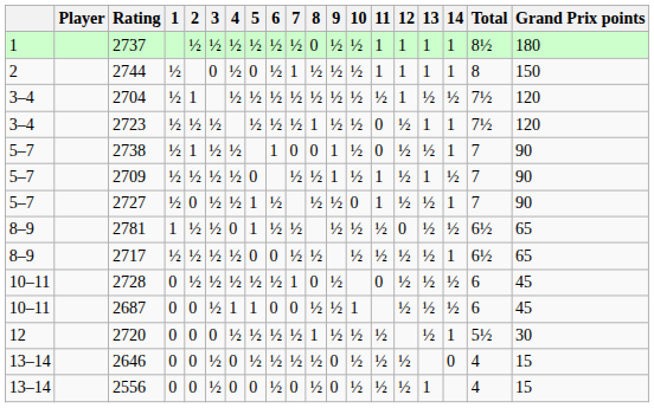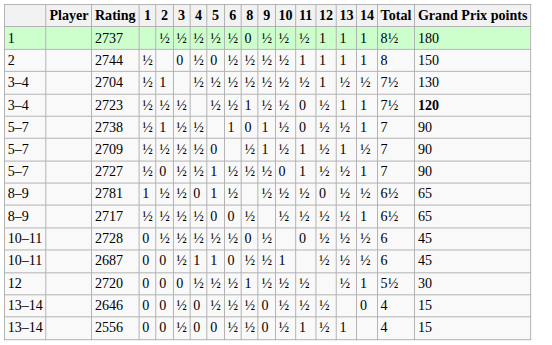 <table class="wikitable">
 <tr>
 <th></th>
 <th>Player</th>
 <th>Rating</th>
 <th>1</th>
 <th>2</th>
 <th>3</th>
 <th>4</th>
 <th>5</th>
 <th>6</th>
-<th>7</th>
 <th>8</th>
 <th>9</th>
 <th>10</th>
 <th>11</th>
 <th>12</th>
 <th>13</th>
 <th>14</th>
 <th>Total</th>
 <th>Grand Prix points</th>
 </tr>
 <tr style="background:#ccffcc;">
 <td>1</td>
 <td><strong></strong></td>
 <td>2737</td>
 <td></td>
 <td>½</td>
 <td>½</td>
 <td>½</td>
 <td>½</td>
 <td>½</td>
-<td>½</td>
 <td>0</td>
 <td>½</td>
 <td>½</td>
-<td>1</td>
+<td>½</td>
 <td>1</td>
 <td>1</td>
 <td>1</td>
 <td>8½</td>
 <td>180</td>
 </tr>
 <tr>
 <td>2</td>
 <td></td>
 <td>2744</td>
 <td>½</td>
 <td></td>
 <td>0</td>
 <td>½</td>
 <td>0</td>
 <td>½</td>
-<td>1</td>
 <td>½</td>
 <td>½</td>
 <td>½</td>
 <td>1</td>
 <td>1</td>
 <td>1</td>
 <td>1</td>
 <td>8</td>
 <td>150</td>
 </tr>
 <tr>
 <td>3–4</td>
 <td></td>
 <td>2704</td>
 <td>½</td>
 <td>1</td>
 <td></td>
 <td>½</td>
 <td>½</td>
 <td>½</td>
 <td>½</td>
 <td>½</td>
 <td>½</td>
 <td>½</td>
-<td>½</td>
 <td>1</td>
 <td>½</td>
 <td>½</td>
 <td>7½</td>
-<td>120</td>
+<td>130</td>
 </tr>
 <tr>
 <td>3–4</td>
 <td></td>
 <td>2723</td>
 <td>½</td>
 <td>½</td>
 <td>½</td>
 <td></td>
 <td>½</td>
 <td>½</td>
-<td>½</td>
 <td>1</td>
 <td>½</td>
 <td>½</td>
 <td>0</td>
 <td>½</td>
 <td>1</td>
 <td>1</td>
 <td>7½</td>
-<td>120</td>
+<td><strong>120</strong></td>
 </tr>
 <tr>
 <td>5–7</td>
 <td></td>
 <td>2738</td>
 <td>½</td>
 <td>1</td>
 <td>½</td>
 <td>½</td>
 <td></td>
 <td>1</td>
-<td>0</td>
 <td>0</td>
 <td>1</td>
 <td>½</td>
 <td>0</td>
 <td>½</td>
 <td>½</td>
 <td>1</td>
 <td>7</td>
 <td>90</td>
 </tr>
 <tr>
 <td>5–7</td>
 <td></td>
 <td>2709</td>
 <td>½</td>
 <td>½</td>
 <td>½</td>
 <td>½</td>
 <td>0</td>
 <td></td>
 <td>½</td>
-<td>½</td>
 <td>1</td>
 <td>½</td>
 <td>1</td>
 <td>½</td>
 <td>1</td>
 <td>½</td>
 <td>7</td>
 <td>90</td>
 </tr>
 <tr>
 <td>5–7</td>
 <td></td>
 <td>2727</td>
 <td>½</td>
 <td>0</td>
 <td>½</td>
 <td>½</td>
 <td>1</td>
 <td>½</td>
-<td></td>
 <td>½</td>
 <td>½</td>
 <td>0</td>
 <td>1</td>
 <td>½</td>
 <td>½</td>
 <td>1</td>
 <td>7</td>
 <td>90</td>
 </tr>
 <tr>
 <td>8–9</td>
 <td></td>
 <td>2781</td>
 <td>1</td>
 <td>½</td>
 <td>½</td>
 <td>0</td>
 <td>1</td>
-<td>½</td>
 <td>½</td>
 <td></td>
 <td>½</td>
 <td>½</td>
 <td>½</td>
 <td>0</td>
 <td>½</td>
 <td>½</td>
 <td>6½</td>
 <td>65</td>
 </tr>
 <tr>
 <td>8–9</td>
 <td></td>
 <td>2717</td>
 <td>½</td>
 <td>½</td>
 <td>½</td>
 <td>½</td>
 <td>0</td>
 <td>0</td>
 <td>½</td>
-<td>½</td>
 <td></td>
 <td>½</td>
 <td>½</td>
 <td>½</td>
 <td>½</td>
 <td>1</td>
 <td>6½</td>
 <td>65</td>
 </tr>
 <tr>
 <td>10–11</td>
 <td></td>
 <td>2728</td>
 <td>0</td>
 <td>½</td>
 <td>½</td>
 <td>½</td>
 <td>½</td>
 <td>½</td>
-<td>1</td>
 <td>0</td>
 <td>½</td>
 <td></td>
 <td>0</td>
 <td>½</td>
 <td>½</td>
 <td>½</td>
 <td>6</td>
 <td>45</td>
 </tr>
 <tr>
 <td>10–11</td>
 <td></td>
 <td>2687</td>
 <td>0</td>
 <td>0</td>
 <td>½</td>
 <td>1</td>
 <td>1</td>
 <td>0</td>
-<td>0</td>
 <td>½</td>
 <td>½</td>
 <td>1</td>
 <td></td>
 <td>½</td>
 <td>½</td>
 <td>½</td>
 <td>6</td>
 <td>45</td>
 </tr>
 <tr>
 <td>12</td>
 <td></td>
 <td>2720</td>
 <td>0</td>
 <td>0</td>
 <td>0</td>
-<td>½</td>
 <td>½</td>
 <td>½</td>
 <td>½</td>
 <td>1</td>
 <td>½</td>
 <td>½</td>
 <td>½</td>
 <td></td>
 <td>½</td>
 <td>1</td>
 <td>5½</td>
 <td>30</td>
 </tr>
 <tr>
 <td>13–14</td>
 <td></td>
 <td>2646</td>
 <td>0</td>
 <td>0</td>
 <td>½</td>
 <td>0</td>
 <td>½</td>
 <td>½</td>
 <td>½</td>
-<td>½</td>
 <td>0</td>
 <td>½</td>
 <td>½</td>
 <td>½</td>
 <td></td>
 <td>0</td>
 <td>4</td>
 <td>15</td>
 </tr>
 <tr>
 <td>13–14</td>
 <td></td>
 <td>2556</td>
 <td>0</td>
 <td>0</td>
 <td>½</td>
 <td>0</td>
 <td>0</td>
 <td>½</td>
-<td>0</td>
 <td>½</td>
 <td>0</td>
 <td>½</td>
-<td>½</td>
+<td>1</td>
 <td>½</td>
 <td>1</td>
 <td></td>
 <td>4</td>
 <td>15</td>
 </tr>
 </table>
